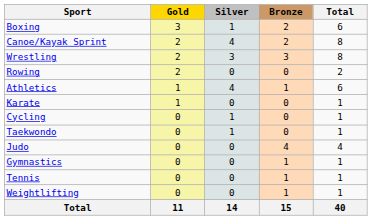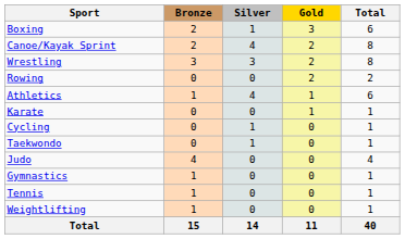 <table class="wikitable sortable" style="text-align:center;">
 <tr>
 <th width=200>Sport</th>
+<td bgcolor=#cc9966 width=70><strong>Bronze</strong></td>
+<td bgcolor=silver width=70><strong>Silver</strong></td>
 <td bgcolor=gold width=70><strong>Gold</strong></td>
-<td bgcolor=silver width=70><strong>Silver</strong></td>
-<td bgcolor=#cc9966 width=70><strong>Bronze</strong></td>
 <th width=70>Total</th>
 </tr>
 <tr>
 <td align=left><a href='#'>Boxing</a></td>
+<td bgcolor=#ffdab9>2</td>
+<td bgcolor=#dce5e5>1</td>
 <td bgcolor=#f7f6a8>3</td>
-<td bgcolor=#dce5e5>1</td>
-<td bgcolor=#ffdab9>2</td>
 <td>6</td>
 </tr>
 <tr>
 <td align=left><a href='#'>Canoe/Kayak Sprint</a></td>
+<td bgcolor=#ffdab9>2</td>
+<td bgcolor=#dce5e5>4</td>
 <td bgcolor=#f7f6a8>2</td>
-<td bgcolor=#dce5e5>4</td>
-<td bgcolor=#ffdab9>2</td>
 <td>8</td>
 </tr>
 <tr>
 <td align=left><a href='#'>Wrestling</a></td>
+<td bgcolor=#ffdab9>3</td>
+<td bgcolor=#dce5e5>3</td>
 <td bgcolor=#f7f6a8>2</td>
-<td bgcolor=#dce5e5>3</td>
-<td bgcolor=#ffdab9>3</td>
 <td>8</td>
 </tr>
 <tr>
 <td align=left><a href='#'>Rowing</a></td>
+<td bgcolor=#ffdab9>0</td>
+<td bgcolor=#dce5e5>0</td>
 <td bgcolor=#f7f6a8>2</td>
-<td bgcolor=#dce5e5>0</td>
-<td bgcolor=#ffdab9>0</td>
 <td>2</td>
 </tr>
 <tr>
 <td align=left><a href='#'>Athletics</a></td>
+<td bgcolor=#ffdab9>1</td>
+<td bgcolor=#dce5e5>4</td>
 <td bgcolor=#f7f6a8>1</td>
-<td bgcolor=#dce5e5>4</td>
-<td bgcolor=#ffdab9>1</td>
 <td>6</td>
 </tr>
 <tr>
 <td align=left><a href='#'>Karate</a></td>
+<td bgcolor=#ffdab9>0</td>
+<td bgcolor=#dce5e5>0</td>
 <td bgcolor=#f7f6a8>1</td>
-<td bgcolor=#dce5e5>0</td>
-<td bgcolor=#ffdab9>0</td>
 <td>1</td>
 </tr>
 <tr>
 <td align=left><a href='#'>Cycling</a></td>
+<td bgcolor=#ffdab9>0</td>
+<td bgcolor=#dce5e5>1</td>
 <td bgcolor=#f7f6a8>0</td>
-<td bgcolor=#dce5e5>1</td>
-<td bgcolor=#ffdab9>0</td>
 <td>1</td>
 </tr>
 <tr>
 <td align=left><a href='#'>Taekwondo</a></td>
+<td bgcolor=#ffdab9>0</td>
+<td bgcolor=#dce5e5>1</td>
 <td bgcolor=#f7f6a8>0</td>
-<td bgcolor=#dce5e5>1</td>
-<td bgcolor=#ffdab9>0</td>
 <td>1</td>
 </tr>
 <tr>
 <td align=left><a href='#'>Judo</a></td>
+<td bgcolor=#ffdab9>4</td>
+<td bgcolor=#dce5e5>0</td>
 <td bgcolor=#f7f6a8>0</td>
-<td bgcolor=#dce5e5>0</td>
-<td bgcolor=#ffdab9>4</td>
 <td>4</td>
 </tr>
 <tr>
 <td align=left><a href='#'>Gymnastics</a></td>
+<td bgcolor=#ffdab9>1</td>
+<td bgcolor=#dce5e5>0</td>
 <td bgcolor=#f7f6a8>0</td>
-<td bgcolor=#dce5e5>0</td>
-<td bgcolor=#ffdab9>1</td>
 <td>1</td>
 </tr>
 <tr>
 <td align=left><a href='#'>Tennis</a></td>
+<td bgcolor=#ffdab9>1</td>
+<td bgcolor=#dce5e5>0</td>
 <td bgcolor=#f7f6a8>0</td>
-<td bgcolor=#dce5e5>0</td>
-<td bgcolor=#ffdab9>1</td>
 <td>1</td>
 </tr>
 <tr>
 <td align=left><a href='#'>Weightlifting</a></td>
+<td bgcolor=#ffdab9>1</td>
+<td bgcolor=#dce5e5>0</td>
 <td bgcolor=#f7f6a8>0</td>
-<td bgcolor=#dce5e5>0</td>
-<td bgcolor=#ffdab9>1</td>
 <td>1</td>
 </tr>
 <tr>
 <th>Total</th>
+<th bgcolor=#ffdab9>15</th>
+<th bgcolor=#dce5e5>14</th>
 <th bgcolor=#f7f6a8>11</th>
-<th bgcolor=#dce5e5>14</th>
-<th bgcolor=#ffdab9>15</th>
 <th>40</th>
 </tr>
 </table>
